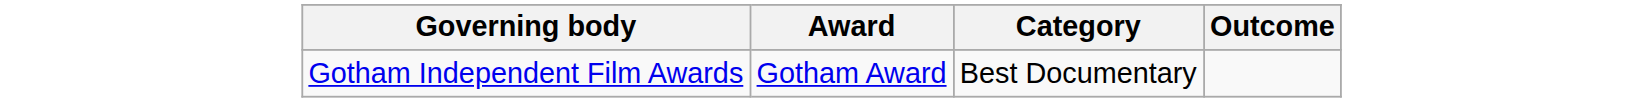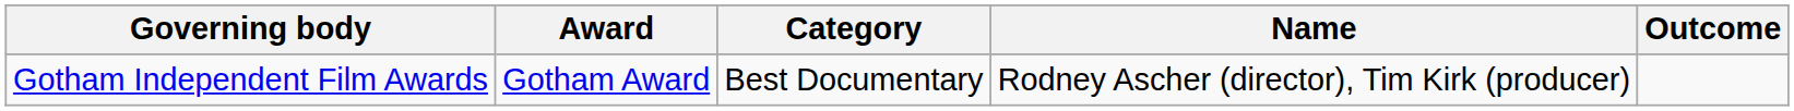 <table class="wikitable" style="margin:auto;">
 <tr>
 <th>Governing body</th>
 <th>Award</th>
 <th>Category</th>
+<th>Name</th>
 <th>Outcome</th>
 </tr>
 <tr>
 <td><a href='#'>Gotham Independent Film Awards</a></td>
 <td><a href='#'>Gotham Award</a></td>
 <td>Best Documentary</td>
+<td>Rodney Ascher (director), Tim Kirk (producer)</td>
 <td></td>
 </tr>
 </table>
